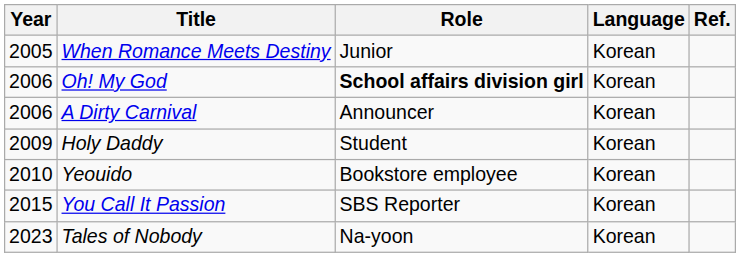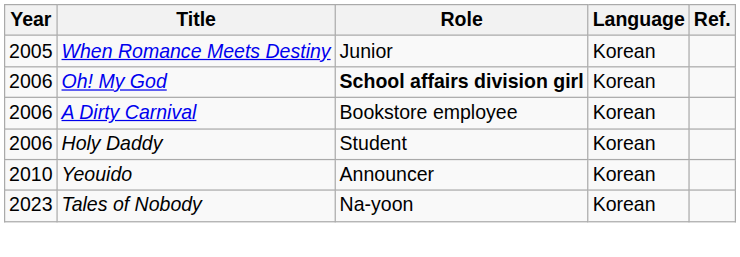 <table class="wikitable">
 <tr>
 <th>Year</th>
 <th>Title</th>
 <th>Role</th>
 <th>Language</th>
 <th>Ref.</th>
 </tr>
 <tr>
 <td>2005</td>
 <td><em><a href='#'>When Romance Meets Destiny</a></em></td>
 <td>Junior</td>
 <td>Korean</td>
 <td></td>
 </tr>
 <tr>
 <td>2006</td>
 <td><em><a href='#'>Oh! My God</a></em></td>
 <td><strong>School affairs division girl</strong></td>
 <td>Korean</td>
 <td></td>
 </tr>
 <tr>
 <td>2006</td>
 <td><em><a href='#'>A Dirty Carnival</a></em></td>
-<td>Announcer</td>
+<td>Bookstore employee</td>
 <td>Korean</td>
 <td></td>
 </tr>
 <tr>
-<td>2009</td>
+<td>2006</td>
 <td><em>Holy Daddy</em></td>
 <td>Student</td>
 <td>Korean</td>
 <td></td>
 </tr>
 <tr>
 <td>2010</td>
 <td><em>Yeouido</em></td>
-<td>Bookstore employee</td>
-<td>Korean</td>
-<td></td>
-</tr>
-<tr>
-<td>2015</td>
-<td><em><a href='#'>You Call It Passion</a></em></td>
-<td>SBS Reporter</td>
+<td>Announcer</td>
 <td>Korean</td>
 <td></td>
 </tr>
 <tr>
 <td>2023</td>
 <td><em>Tales of Nobody</em></td>
 <td>Na-yoon</td>
 <td>Korean</td>
 <td></td>
 </tr>
 </table>
